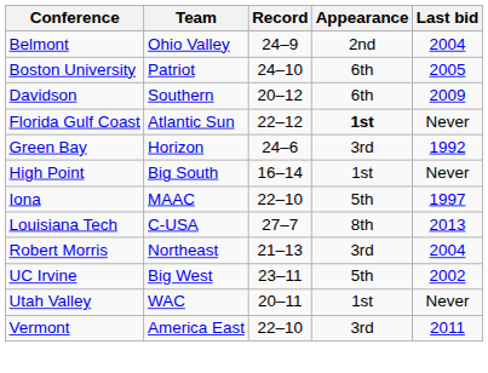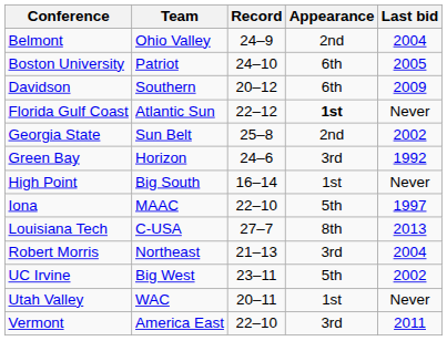 <table class="wikitable sortable">
 <tr>
 <th>Conference</th>
 <th>Team</th>
 <th>Record</th>
 <th>Appearance</th>
 <th>Last bid</th>
 </tr>
 <tr>
 <td><a href='#'>Belmont</a></td>
 <td><a href='#'>Ohio Valley</a></td>
 <td align=center>24–9</td>
 <td align=center>2nd</td>
 <td align=center><a href='#'>2004</a></td>
 </tr>
 <tr>
 <td><a href='#'>Boston University</a></td>
 <td><a href='#'>Patriot</a></td>
 <td align=center>24–10</td>
 <td align=center>6th</td>
 <td align=center><a href='#'>2005</a></td>
 </tr>
 <tr>
 <td><a href='#'>Davidson</a></td>
 <td><a href='#'>Southern</a></td>
 <td align=center>20–12</td>
 <td align=center>6th</td>
 <td align=center><a href='#'>2009</a></td>
 </tr>
 <tr>
 <td><a href='#'>Florida Gulf Coast</a></td>
 <td><a href='#'>Atlantic Sun</a></td>
 <td align=center>22–12</td>
 <td align=center><strong>1st</strong></td>
 <td align=center>Never</td>
+</tr>
+<tr>
+<td><a href='#'>Georgia State</a></td>
+<td><a href='#'>Sun Belt</a></td>
+<td align=center>25–8</td>
+<td align=center>2nd</td>
+<td align=center><a href='#'>2002</a></td>
 </tr>
 <tr>
 <td><a href='#'>Green Bay</a></td>
 <td><a href='#'>Horizon</a></td>
 <td align=center>24–6</td>
 <td align=center>3rd</td>
 <td align=center><a href='#'>1992</a></td>
 </tr>
 <tr>
 <td><a href='#'>High Point</a></td>
 <td><a href='#'>Big South</a></td>
 <td align=center>16–14</td>
 <td align=center>1st</td>
 <td align=center>Never</td>
 </tr>
 <tr>
 <td><a href='#'>Iona</a></td>
 <td><a href='#'>MAAC</a></td>
 <td align=center>22–10</td>
 <td align=center>5th</td>
 <td align=center><a href='#'>1997</a></td>
 </tr>
 <tr>
 <td><a href='#'>Louisiana Tech</a></td>
 <td><a href='#'>C-USA</a></td>
 <td align=center>27–7</td>
 <td align=center>8th</td>
 <td align=center><a href='#'>2013</a></td>
 </tr>
 <tr>
 <td><a href='#'>Robert Morris</a></td>
 <td><a href='#'>Northeast</a></td>
 <td align=center>21–13</td>
 <td align=center>3rd</td>
 <td align=center><a href='#'>2004</a></td>
 </tr>
 <tr>
 <td><a href='#'>UC Irvine</a></td>
 <td><a href='#'>Big West</a></td>
 <td align=center>23–11</td>
 <td align=center>5th</td>
 <td align=center><a href='#'>2002</a></td>
 </tr>
 <tr>
 <td><a href='#'>Utah Valley</a></td>
 <td><a href='#'>WAC</a></td>
 <td align=center>20–11</td>
 <td align=center>1st</td>
 <td align=center>Never</td>
 </tr>
 <tr>
 <td><a href='#'>Vermont</a></td>
 <td><a href='#'>America East</a></td>
 <td align=center>22–10</td>
 <td align=center>3rd</td>
 <td align=center><a href='#'>2011</a></td>
 </tr>
 </table>
